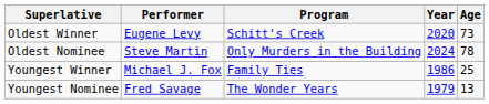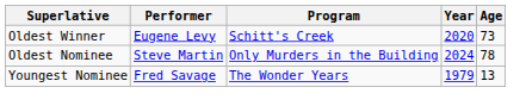 <table class="wikitable">
 <tr>
 <th>Superlative</th>
 <th>Performer</th>
 <th>Program</th>
 <th>Year</th>
 <th>Age</th>
 </tr>
 <tr>
 <td>Oldest Winner</td>
 <td><a href='#'>Eugene Levy</a></td>
 <td><a href='#'>Schitt's Creek</a></td>
 <td><a href='#'>2020</a><br></td>
 <td>73</td>
 </tr>
 <tr>
 <td>Oldest Nominee</td>
 <td><a href='#'>Steve Martin</a></td>
 <td><a href='#'>Only Murders in the Building</a></td>
 <td><a href='#'>2024</a><br></td>
 <td>78</td>
 </tr>
 <tr>
-<td>Youngest Winner</td>
-<td><a href='#'>Michael J. Fox</a></td>
-<td><a href='#'>Family Ties</a></td>
-<td><a href='#'>1986</a><br></td>
-<td>25</td>
-</tr>
-<tr>
 <td>Youngest Nominee</td>
 <td><a href='#'>Fred Savage</a></td>
 <td><a href='#'>The Wonder Years</a></td>
 <td><a href='#'>1979</a><br></td>
 <td>13</td>
 </tr>
 </table>
